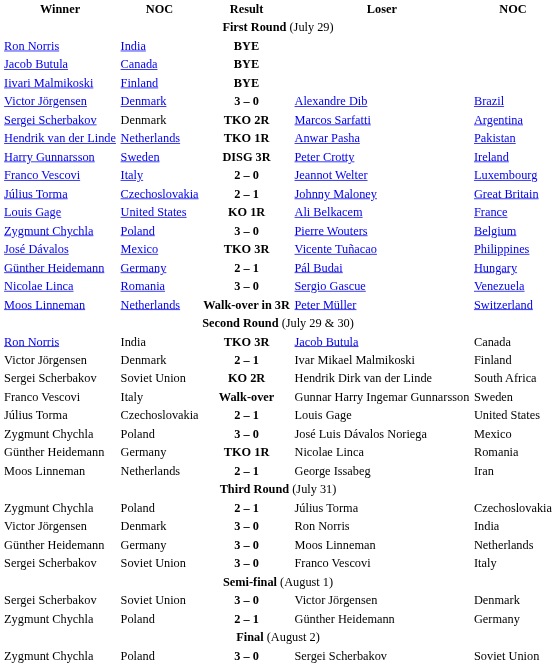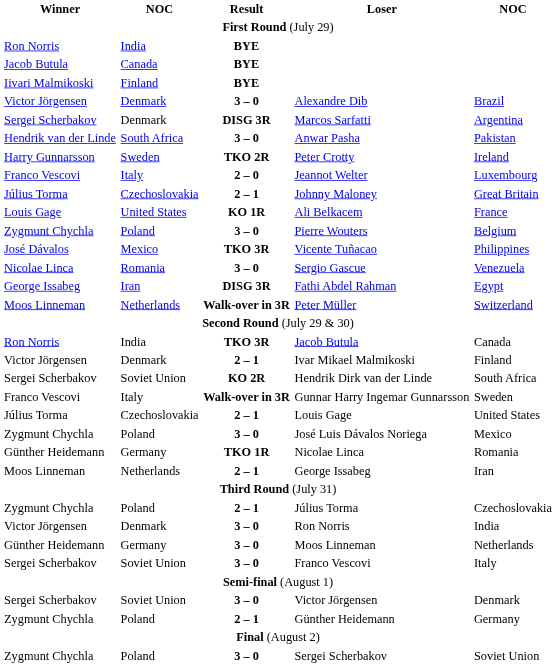 <table border="0" Cellpadding="2">
 <tr>
 <th>Winner</th>
 <th>NOC</th>
 <th>Result</th>
 <th>Loser</th>
 <th>NOC</th>
 </tr>
 <tr>
 <td align="center" colspan="5"><strong>First Round</strong> (July 29)</td>
 </tr>
 <tr>
 <td><a href='#'>Ron Norris</a></td>
 <td><a href='#'>India</a></td>
 <th>BYE</th>
 </tr>
 <tr>
 <td><a href='#'>Jacob Butula</a></td>
 <td><a href='#'>Canada</a></td>
 <th>BYE</th>
 </tr>
 <tr>
 <td><a href='#'>Iivari Malmikoski</a></td>
 <td><a href='#'>Finland</a></td>
 <th>BYE</th>
 </tr>
 <tr>
 <td><a href='#'>Victor Jörgensen</a></td>
 <td><a href='#'>Denmark</a></td>
 <th>3 – 0</th>
 <td><a href='#'>Alexandre Dib</a></td>
 <td><a href='#'>Brazil</a></td>
 </tr>
 <tr>
 <td><a href='#'>Sergei Scherbakov</a></td>
 <td>Denmark</td>
-<th>TKO 2R</th>
+<th>DISG 3R</th>
 <td><a href='#'>Marcos Sarfatti</a></td>
 <td><a href='#'>Argentina</a></td>
 </tr>
 <tr>
 <td><a href='#'>Hendrik van der Linde</a></td>
-<td><a href='#'>Netherlands</a></td>
-<th>TKO 1R</th>
+<td><a href='#'>South Africa</a></td>
+<th>3 – 0</th>
 <td><a href='#'>Anwar Pasha</a></td>
 <td><a href='#'>Pakistan</a></td>
 </tr>
 <tr>
 <td><a href='#'>Harry Gunnarsson</a></td>
 <td><a href='#'>Sweden</a></td>
-<th>DISG 3R</th>
+<th>TKO 2R</th>
 <td><a href='#'>Peter Crotty</a></td>
 <td><a href='#'>Ireland</a></td>
 </tr>
 <tr>
 <td><a href='#'>Franco Vescovi</a></td>
 <td><a href='#'>Italy</a></td>
 <th>2 – 0</th>
 <td><a href='#'>Jeannot Welter</a></td>
 <td><a href='#'>Luxembourg</a></td>
 </tr>
 <tr>
 <td><a href='#'>Július Torma</a></td>
 <td><a href='#'>Czechoslovakia</a></td>
 <th>2 – 1</th>
 <td><a href='#'>Johnny Maloney</a></td>
 <td><a href='#'>Great Britain</a></td>
 </tr>
 <tr>
 <td><a href='#'>Louis Gage</a></td>
 <td><a href='#'>United States</a></td>
 <th>KO 1R</th>
 <td><a href='#'>Ali Belkacem</a></td>
 <td><a href='#'>France</a></td>
 </tr>
 <tr>
 <td><a href='#'>Zygmunt Chychla</a></td>
 <td><a href='#'>Poland</a></td>
 <th>3 – 0</th>
 <td><a href='#'>Pierre Wouters</a></td>
 <td><a href='#'>Belgium</a></td>
 </tr>
 <tr>
 <td><a href='#'>José Dávalos</a></td>
 <td><a href='#'>Mexico</a></td>
 <th>TKO 3R</th>
 <td><a href='#'>Vicente Tuñacao</a></td>
 <td><a href='#'>Philippines</a></td>
 </tr>
 <tr>
-<td><a href='#'>Günther Heidemann</a></td>
-<td><a href='#'>Germany</a></td>
-<th>2 – 1</th>
-<td><a href='#'>Pál Budai</a></td>
-<td><a href='#'>Hungary</a></td>
-</tr>
-<tr>
 <td><a href='#'>Nicolae Linca</a></td>
 <td><a href='#'>Romania</a></td>
 <th>3 – 0</th>
 <td><a href='#'>Sergio Gascue</a></td>
 <td><a href='#'>Venezuela</a></td>
+</tr>
+<tr>
+<td><a href='#'>George Issabeg</a></td>
+<td><a href='#'>Iran</a></td>
+<th>DISG 3R</th>
+<td><a href='#'>Fathi Abdel Rahman</a></td>
+<td><a href='#'>Egypt</a></td>
 </tr>
 <tr>
 <td><a href='#'>Moos Linneman</a></td>
 <td><a href='#'>Netherlands</a></td>
 <th>Walk-over in 3R</th>
 <td><a href='#'>Peter Müller</a></td>
 <td><a href='#'>Switzerland</a></td>
 </tr>
 <tr>
 <td align="center" colspan="5"><strong>Second Round</strong> (July 29 & 30)</td>
 </tr>
 <tr>
 <td><a href='#'>Ron Norris</a></td>
 <td>India</td>
 <th>TKO 3R</th>
 <td><a href='#'>Jacob Butula</a></td>
 <td>Canada</td>
 </tr>
 <tr>
 <td>Victor Jörgensen</td>
 <td>Denmark</td>
 <th>2 – 1</th>
 <td>Ivar Mikael Malmikoski</td>
 <td>Finland</td>
 </tr>
 <tr>
 <td>Sergei Scherbakov</td>
 <td>Soviet Union</td>
 <th>KO 2R</th>
 <td>Hendrik Dirk van der Linde</td>
 <td>South Africa</td>
 </tr>
 <tr>
 <td>Franco Vescovi</td>
 <td>Italy</td>
-<th>Walk-over</th>
+<th>Walk-over in 3R</th>
 <td>Gunnar Harry Ingemar Gunnarsson</td>
 <td>Sweden</td>
 </tr>
 <tr>
 <td>Július Torma</td>
 <td>Czechoslovakia</td>
 <th>2 – 1</th>
 <td>Louis Gage</td>
 <td>United States</td>
 </tr>
 <tr>
 <td>Zygmunt Chychla</td>
 <td>Poland</td>
 <th>3 – 0</th>
 <td>José Luis Dávalos Noriega</td>
 <td>Mexico</td>
 </tr>
 <tr>
 <td>Günther Heidemann</td>
 <td>Germany</td>
 <th>TKO 1R</th>
 <td>Nicolae Linca</td>
 <td>Romania</td>
 </tr>
 <tr>
 <td>Moos Linneman</td>
 <td>Netherlands</td>
 <th>2 – 1</th>
 <td>George Issabeg</td>
 <td>Iran</td>
 </tr>
 <tr>
 <td align="center" colspan="5"><strong>Third Round</strong> (July 31)</td>
 </tr>
 <tr>
 <td>Zygmunt Chychla</td>
 <td>Poland</td>
 <th>2 – 1</th>
 <td>Július Torma</td>
 <td>Czechoslovakia</td>
 </tr>
 <tr>
 <td>Victor Jörgensen</td>
 <td>Denmark</td>
 <th>3 – 0</th>
 <td>Ron Norris</td>
 <td>India</td>
 </tr>
 <tr>
 <td>Günther Heidemann</td>
 <td>Germany</td>
 <th>3 – 0</th>
 <td>Moos Linneman</td>
 <td>Netherlands</td>
 </tr>
 <tr>
 <td>Sergei Scherbakov</td>
 <td>Soviet Union</td>
 <th>3 – 0</th>
 <td>Franco Vescovi</td>
 <td>Italy</td>
 </tr>
 <tr>
 <td align="center" colspan="5"><strong>Semi-final</strong> (August 1)</td>
 </tr>
 <tr>
 <td>Sergei Scherbakov</td>
 <td>Soviet Union</td>
 <th>3 – 0</th>
 <td>Victor Jörgensen</td>
 <td>Denmark</td>
 </tr>
 <tr>
 <td>Zygmunt Chychla</td>
 <td>Poland</td>
 <th>2 – 1</th>
 <td>Günther Heidemann</td>
 <td>Germany</td>
 </tr>
 <tr>
 <td align="center" colspan="5"><strong>Final</strong> (August 2)</td>
 </tr>
 <tr>
 <td>Zygmunt Chychla</td>
 <td>Poland</td>
 <th>3 – 0</th>
 <td>Sergei Scherbakov</td>
 <td>Soviet Union</td>
 </tr>
 </table>
